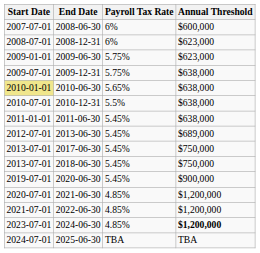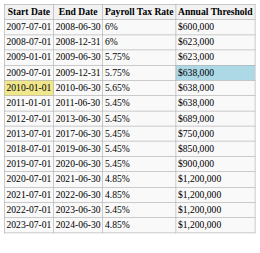 <table class="wikitable sortable">
 <tr>
 <th>Start Date</th>
 <th>End Date</th>
 <th>Payroll Tax Rate</th>
 <th>Annual Threshold</th>
 </tr>
 <tr>
 <td>2007-07-01</td>
 <td>2008-06-30</td>
 <td>6%</td>
 <td>$600,000</td>
 </tr>
 <tr>
 <td>2008-07-01</td>
 <td>2008-12-31</td>
 <td>6%</td>
 <td>$623,000</td>
 </tr>
 <tr>
 <td>2009-01-01</td>
 <td>2009-06-30</td>
 <td>5.75%</td>
 <td>$623,000</td>
 </tr>
 <tr>
 <td>2009-07-01</td>
 <td>2009-12-31</td>
 <td>5.75%</td>
-<td>$638,000</td>
+<td style="background: lightblue;">$638,000</td>
 </tr>
 <tr>
 <td style="background: khaki;">2010-01-01</td>
 <td>2010-06-30</td>
 <td>5.65%</td>
-<td>$638,000</td>
-</tr>
-<tr>
-<td>2010-07-01</td>
-<td>2010-12-31</td>
-<td>5.5%</td>
 <td>$638,000</td>
 </tr>
 <tr>
 <td>2011-01-01</td>
 <td>2011-06-30</td>
 <td>5.45%</td>
 <td>$638,000</td>
 </tr>
 <tr>
 <td>2012-07-01</td>
 <td>2013-06-30</td>
 <td>5.45%</td>
 <td>$689,000</td>
 </tr>
 <tr>
 <td>2013-07-01</td>
 <td>2017-06-30</td>
 <td>5.45%</td>
 <td>$750,000</td>
 </tr>
 <tr>
-<td>2013-07-01</td>
-<td>2018-06-30</td>
+<td>2018-07-01</td>
+<td>2019-06-30</td>
 <td>5.45%</td>
-<td>$750,000</td>
+<td>$850,000</td>
 </tr>
 <tr>
 <td>2019-07-01</td>
 <td>2020-06-30</td>
 <td>5.45%</td>
 <td>$900,000</td>
 </tr>
 <tr>
 <td>2020-07-01</td>
 <td>2021-06-30</td>
 <td>4.85%</td>
 <td>$1,200,000</td>
 </tr>
 <tr>
 <td>2021-07-01</td>
 <td>2022-06-30</td>
 <td>4.85%</td>
 <td>$1,200,000</td>
 </tr>
 <tr>
+<td>2022-07-01</td>
+<td>2023-06-30</td>
+<td>5.45%</td>
+<td>$1,200,000</td>
+</tr>
+<tr>
 <td>2023-07-01</td>
 <td>2024-06-30</td>
 <td>4.85%</td>
-<td><strong>$1,200,000</strong></td>
-</tr>
-<tr>
-<td>2024-07-01</td>
-<td>2025-06-30</td>
-<td>TBA</td>
-<td>TBA</td>
+<td>$1,200,000</td>
 </tr>
 </table>
